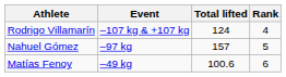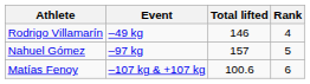 <table class="wikitable" style="font-size:90%">
 <tr>
 <th>Athlete</th>
 <th>Event</th>
 <th>Total lifted</th>
 <th>Rank</th>
 </tr>
 <tr align=center>
 <td align=left><a href='#'>Rodrigo Villamarín</a></td>
-<td align=left><a href='#'>–107 kg & +107 kg</a></td>
-<td>124</td>
+<td align=left><a href='#'>–49 kg</a></td>
+<td>146</td>
 <td>4</td>
 </tr>
 <tr align=center>
 <td align=left><a href='#'>Nahuel Gómez</a></td>
 <td align=left><a href='#'>–97 kg</a></td>
 <td>157</td>
 <td>5</td>
 </tr>
 <tr align=center>
 <td align=left><a href='#'>Matías Fenoy</a></td>
-<td align=left><a href='#'>–49 kg</a></td>
+<td align=left><a href='#'>–107 kg & +107 kg</a></td>
 <td>100.6</td>
 <td>6</td>
 </tr>
 </table>
